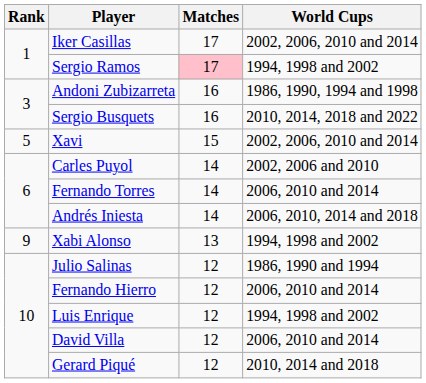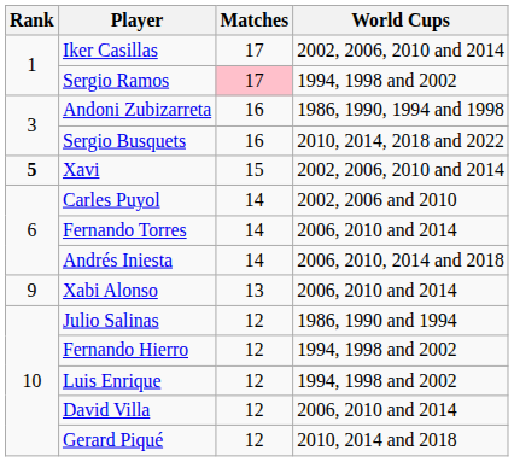 <table class="wikitable" style="text-align:center">
 <tr>
 <th>Rank</th>
 <th>Player</th>
 <th>Matches</th>
 <th>World Cups</th>
 </tr>
 <tr>
 <td rowspan=2>1</td>
 <td align=left><a href='#'>Iker Casillas</a></td>
 <td>17</td>
 <td align=left>2002, 2006, 2010 and 2014</td>
 </tr>
 <tr>
 <td align=left><a href='#'>Sergio Ramos</a></td>
 <td style="background: pink;">17</td>
 <td align=left>1994, 1998 and 2002</td>
 </tr>
 <tr>
 <td rowspan=2>3</td>
 <td align=left><a href='#'>Andoni Zubizarreta</a></td>
 <td>16</td>
 <td align=left>1986, 1990, 1994 and 1998</td>
 </tr>
 <tr>
 <td align=left><a href='#'>Sergio Busquets</a></td>
 <td>16</td>
 <td align=left>2010, 2014, 2018 and 2022</td>
 </tr>
 <tr>
-<td>5</td>
+<td><strong>5</strong></td>
 <td align=left><a href='#'>Xavi</a></td>
 <td>15</td>
 <td align=left>2002, 2006, 2010 and 2014</td>
 </tr>
 <tr>
 <td rowspan=3>6</td>
 <td align=left><a href='#'>Carles Puyol</a></td>
 <td>14</td>
 <td align=left>2002, 2006 and 2010</td>
 </tr>
 <tr>
 <td align=left><a href='#'>Fernando Torres</a></td>
 <td>14</td>
 <td align=left>2006, 2010 and 2014</td>
 </tr>
 <tr>
 <td align=left><a href='#'>Andrés Iniesta</a></td>
 <td>14</td>
 <td align=left>2006, 2010, 2014 and 2018</td>
 </tr>
 <tr>
 <td rowspan=1>9</td>
 <td align=left><a href='#'>Xabi Alonso</a></td>
 <td>13</td>
-<td align=left>1994, 1998 and 2002</td>
+<td align=left>2006, 2010 and 2014</td>
 </tr>
 <tr>
 <td rowspan=5>10</td>
 <td align=left><a href='#'>Julio Salinas</a></td>
 <td>12</td>
 <td align=left>1986, 1990 and 1994</td>
 </tr>
 <tr>
 <td align=left><a href='#'>Fernando Hierro</a></td>
 <td>12</td>
-<td align=left>2006, 2010 and 2014</td>
+<td align=left>1994, 1998 and 2002</td>
 </tr>
 <tr>
 <td align=left><a href='#'>Luis Enrique</a></td>
 <td>12</td>
 <td align=left>1994, 1998 and 2002</td>
 </tr>
 <tr>
 <td align=left><a href='#'>David Villa</a></td>
 <td>12</td>
 <td align=left>2006, 2010 and 2014</td>
 </tr>
 <tr>
 <td align=left><a href='#'>Gerard Piqué</a></td>
 <td>12</td>
 <td align=left>2010, 2014 and 2018</td>
 </tr>
 </table>
